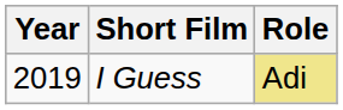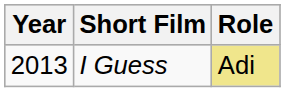 <table class="wikitable sortable">
 <tr>
 <th>Year</th>
 <th>Short Film</th>
 <th>Role</th>
 </tr>
 <tr>
-<td>2019</td>
+<td>2013</td>
 <td><em>I Guess</em></td>
 <td style="background: khaki;">Adi</td>
 </tr>
 </table>
